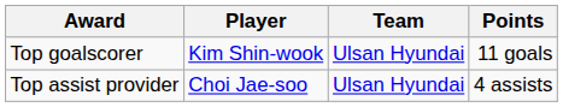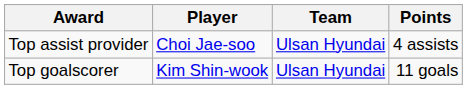 <table class="wikitable">
 <tr>
 <th>Award</th>
 <th>Player</th>
 <th>Team</th>
 <th>Points</th>
 </tr>
 <tr>
+<td>Top assist provider</td>
+<td> <a href='#'>Choi Jae-soo</a></td>
+<td><a href='#'>Ulsan Hyundai</a></td>
+<td align="right">4 assists</td>
+</tr>
+<tr>
 <td>Top goalscorer</td>
 <td> <a href='#'>Kim Shin-wook</a></td>
 <td><a href='#'>Ulsan Hyundai</a></td>
 <td align="right">11 goals</td>
 </tr>
-<tr>
-<td>Top assist provider</td>
-<td> <a href='#'>Choi Jae-soo</a></td>
-<td><a href='#'>Ulsan Hyundai</a></td>
-<td align="right">4 assists</td>
-</tr>
 </table>
